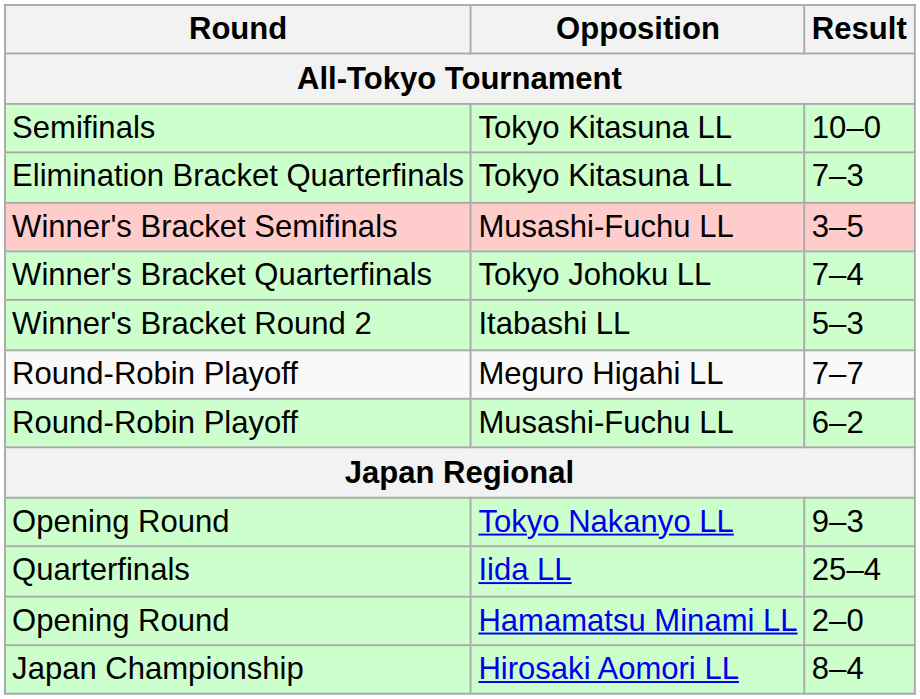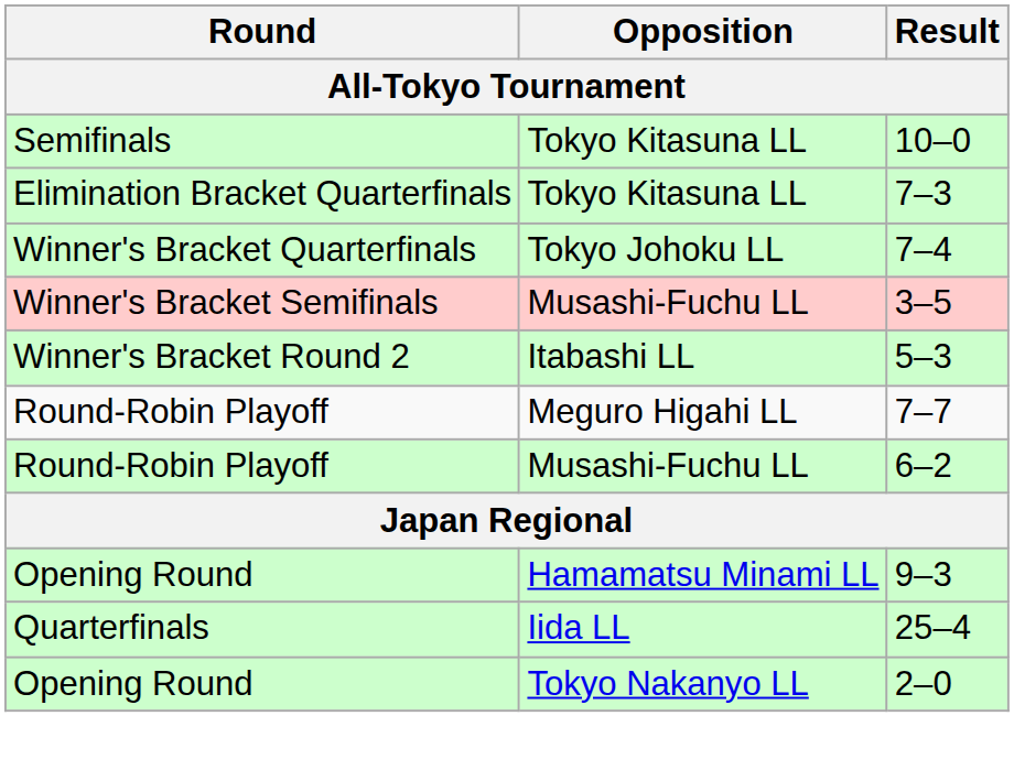 <table class="wikitable">
 <tr>
 <th>Round</th>
 <th>Opposition</th>
 <th>Result</th>
 </tr>
 <tr>
 <th colspan=3>All-Tokyo Tournament</th>
 </tr>
 <tr bgcolor=ccffcc>
 <td>Semifinals</td>
 <td>Tokyo Kitasuna LL</td>
 <td>10–0</td>
 </tr>
 <tr bgcolor=ccffcc>
 <td>Elimination Bracket Quarterfinals</td>
 <td>Tokyo Kitasuna LL</td>
 <td>7–3</td>
 </tr>
+<tr bgcolor=ccffcc>
+<td>Winner's Bracket Quarterfinals</td>
+<td>Tokyo Johoku LL</td>
+<td>7–4</td>
+</tr>
 <tr bgcolor=ffcccc>
 <td>Winner's Bracket Semifinals</td>
 <td>Musashi-Fuchu LL</td>
 <td>3–5</td>
-</tr>
-<tr bgcolor=ccffcc>
-<td>Winner's Bracket Quarterfinals</td>
-<td>Tokyo Johoku LL</td>
-<td>7–4</td>
 </tr>
 <tr bgcolor=ccffcc>
 <td>Winner's Bracket Round 2</td>
 <td>Itabashi LL</td>
 <td>5–3</td>
 </tr>
 <tr>
 <td>Round-Robin Playoff</td>
 <td>Meguro Higahi LL</td>
 <td>7–7</td>
 </tr>
 <tr bgcolor=ccffcc>
 <td>Round-Robin Playoff</td>
 <td>Musashi-Fuchu LL</td>
 <td>6–2</td>
 </tr>
 <tr>
 <th colspan=3>Japan Regional</th>
 </tr>
 <tr bgcolor=ccffcc>
 <td>Opening Round</td>
-<td><a href='#'>Tokyo Nakanyo LL</a></td>
+<td><a href='#'>Hamamatsu Minami LL</a></td>
 <td>9–3</td>
 </tr>
 <tr bgcolor=ccffcc>
 <td>Quarterfinals</td>
 <td><a href='#'>Iida LL</a></td>
 <td>25–4</td>
 </tr>
 <tr bgcolor=ccffcc>
 <td>Opening Round</td>
-<td><a href='#'>Hamamatsu Minami LL</a></td>
+<td><a href='#'>Tokyo Nakanyo LL</a></td>
 <td>2–0</td>
 </tr>
-<tr bgcolor=ccffcc>
-<td>Japan Championship</td>
-<td><a href='#'>Hirosaki Aomori LL</a></td>
-<td>8–4</td>
-</tr>
 </table>
